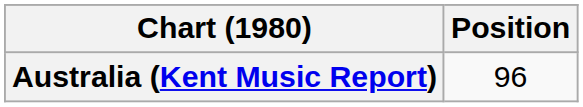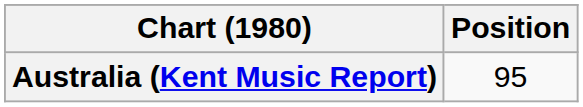 <table class="wikitable plainrowheaders" style="text-align:center">
 <tr>
 <th>Chart (1980)</th>
 <th>Position</th>
 </tr>
 <tr>
 <th scope="row">Australia (<a href='#'>Kent Music Report</a>)</th>
-<td>96</td>
+<td>95</td>
 </tr>
 </table>
